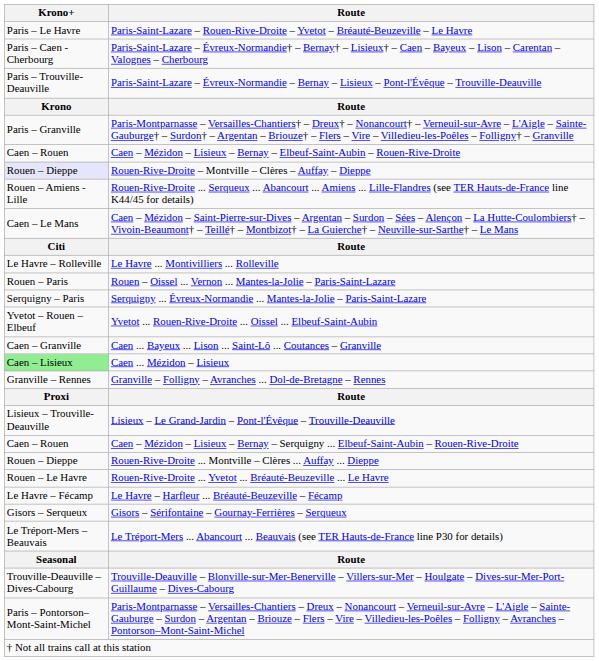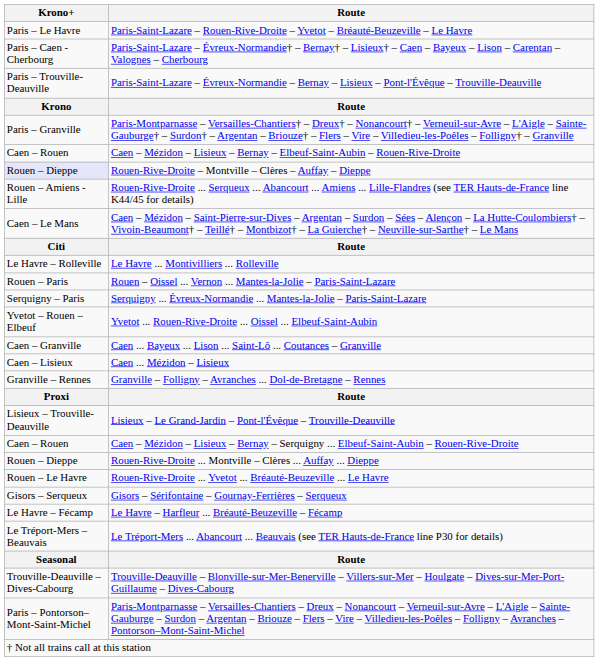 <table class="wikitable vatop">
 <tr>
 <th>Krono+</th>
 <th>Route</th>
 </tr>
 <tr>
 <td>Paris – Le Havre</td>
 <td><a href='#'>Paris-Saint-Lazare</a> – <a href='#'>Rouen-Rive-Droite</a> – <a href='#'>Yvetot</a> – <a href='#'>Bréauté-Beuzeville</a> – <a href='#'>Le Havre</a></td>
 </tr>
 <tr>
 <td>Paris – Caen - Cherbourg</td>
 <td><a href='#'>Paris-Saint-Lazare</a> – <a href='#'>Évreux-Normandie</a>† – <a href='#'>Bernay</a>† – <a href='#'>Lisieux</a>† – <a href='#'>Caen</a> – <a href='#'>Bayeux</a> – <a href='#'>Lison</a> – <a href='#'>Carentan</a> – <a href='#'>Valognes</a> – <a href='#'>Cherbourg</a></td>
 </tr>
 <tr>
 <td>Paris – Trouville-Deauville</td>
 <td><a href='#'>Paris-Saint-Lazare</a> – <a href='#'>Évreux-Normandie</a> – <a href='#'>Bernay</a> – <a href='#'>Lisieux</a> – <a href='#'>Pont-l'Évêque</a> – <a href='#'>Trouville-Deauville</a></td>
 </tr>
 <tr>
 <th>Krono</th>
 <th>Route</th>
 </tr>
 <tr>
 <td>Paris – Granville</td>
 <td><a href='#'>Paris-Montparnasse</a> – <a href='#'>Versailles-Chantiers</a>† – <a href='#'>Dreux</a>† – <a href='#'>Nonancourt</a>† – <a href='#'>Verneuil-sur-Avre</a> – <a href='#'>L'Aigle</a> – <a href='#'>Sainte-Gauburge</a>† – <a href='#'>Surdon</a>† – <a href='#'>Argentan</a> – <a href='#'>Briouze</a>† – <a href='#'>Flers</a> – <a href='#'>Vire</a> – <a href='#'>Villedieu-les-Poêles</a> – <a href='#'>Folligny</a>† – <a href='#'>Granville</a></td>
 </tr>
 <tr>
 <td>Caen – Rouen</td>
 <td><a href='#'>Caen</a> – <a href='#'>Mézidon</a> – <a href='#'>Lisieux</a> – <a href='#'>Bernay</a> – <a href='#'>Elbeuf-Saint-Aubin</a> – <a href='#'>Rouen-Rive-Droite</a></td>
 </tr>
 <tr>
 <td style="background: lavender;">Rouen – Dieppe</td>
 <td><a href='#'>Rouen-Rive-Droite</a> – Montville – Clères – <a href='#'>Auffay</a> – <a href='#'>Dieppe</a></td>
 </tr>
 <tr>
 <td>Rouen – Amiens - Lille</td>
 <td><a href='#'>Rouen-Rive-Droite</a> ... <a href='#'>Serqueux</a> ... <a href='#'>Abancourt</a> ... <a href='#'>Amiens</a> ... <a href='#'>Lille-Flandres</a> (see <a href='#'>TER Hauts-de-France</a> line K44/45 for details)</td>
 </tr>
 <tr>
 <td>Caen – Le Mans</td>
 <td><a href='#'>Caen</a> – <a href='#'>Mézidon</a> – <a href='#'>Saint-Pierre-sur-Dives</a> – <a href='#'>Argentan</a> – <a href='#'>Surdon</a> – <a href='#'>Sées</a> – <a href='#'>Alençon</a> – <a href='#'>La Hutte-Coulombiers</a>† – <a href='#'>Vivoin-Beaumont</a>† – <a href='#'>Teillé</a>† – <a href='#'>Montbizot</a>† – <a href='#'>La Guierche</a>† – <a href='#'>Neuville-sur-Sarthe</a>† – <a href='#'>Le Mans</a></td>
 </tr>
 <tr>
 <th>Citi</th>
 <th>Route</th>
 </tr>
 <tr>
 <td>Le Havre – Rolleville</td>
 <td><a href='#'>Le Havre</a> ... <a href='#'>Montivilliers</a> ... <a href='#'>Rolleville</a></td>
 </tr>
 <tr>
 <td>Rouen – Paris</td>
 <td><a href='#'>Rouen</a> – <a href='#'>Oissel</a> ... <a href='#'>Vernon</a> ... <a href='#'>Mantes-la-Jolie</a> – <a href='#'>Paris-Saint-Lazare</a></td>
 </tr>
 <tr>
 <td>Serquigny – Paris</td>
 <td><a href='#'>Serquigny</a> ... <a href='#'>Évreux-Normandie</a> ... <a href='#'>Mantes-la-Jolie</a> – <a href='#'>Paris-Saint-Lazare</a></td>
 </tr>
 <tr>
 <td>Yvetot – Rouen – Elbeuf</td>
 <td><a href='#'>Yvetot</a> ... <a href='#'>Rouen-Rive-Droite</a> ... <a href='#'>Oissel</a> ... <a href='#'>Elbeuf-Saint-Aubin</a></td>
 </tr>
 <tr>
 <td>Caen – Granville</td>
 <td><a href='#'>Caen</a> ... <a href='#'>Bayeux</a> ... <a href='#'>Lison</a> ... <a href='#'>Saint-Lô</a> ... <a href='#'>Coutances</a> – <a href='#'>Granville</a></td>
 </tr>
 <tr>
-<td style="background: lightgreen;">Caen – Lisieux</td>
+<td>Caen – Lisieux</td>
 <td><a href='#'>Caen</a> ... <a href='#'>Mézidon</a> – <a href='#'>Lisieux</a></td>
 </tr>
 <tr>
 <td>Granville – Rennes</td>
 <td><a href='#'>Granville</a> – <a href='#'>Folligny</a> – <a href='#'>Avranches</a> ... <a href='#'>Dol-de-Bretagne</a> – <a href='#'>Rennes</a></td>
 </tr>
 <tr>
 <th>Proxi</th>
 <th>Route</th>
 </tr>
 <tr>
 <td>Lisieux – Trouville-Deauville</td>
 <td><a href='#'>Lisieux</a> – <a href='#'>Le Grand-Jardin</a> – <a href='#'>Pont-l'Évêque</a> – <a href='#'>Trouville-Deauville</a></td>
 </tr>
 <tr>
 <td>Caen – Rouen</td>
 <td><a href='#'>Caen</a> – <a href='#'>Mézidon</a> – <a href='#'>Lisieux</a> – <a href='#'>Bernay</a> – Serquigny ... <a href='#'>Elbeuf-Saint-Aubin</a> – <a href='#'>Rouen-Rive-Droite</a></td>
 </tr>
 <tr>
 <td>Rouen – Dieppe</td>
 <td><a href='#'>Rouen-Rive-Droite</a> ... Montville – Clères ... <a href='#'>Auffay</a> ... <a href='#'>Dieppe</a></td>
 </tr>
 <tr>
 <td>Rouen – Le Havre</td>
 <td><a href='#'>Rouen-Rive-Droite</a> ... <a href='#'>Yvetot</a> ... <a href='#'>Bréauté-Beuzeville</a> ... <a href='#'>Le Havre</a></td>
 </tr>
 <tr>
+<td>Gisors – Serqueux</td>
+<td><a href='#'>Gisors</a> – <a href='#'>Sérifontaine</a> – <a href='#'>Gournay-Ferrières</a> – <a href='#'>Serqueux</a></td>
+</tr>
+<tr>
 <td>Le Havre – Fécamp</td>
 <td><a href='#'>Le Havre</a> – <a href='#'>Harfleur</a> ... <a href='#'>Bréauté-Beuzeville</a> – <a href='#'>Fécamp</a></td>
-</tr>
-<tr>
-<td>Gisors – Serqueux</td>
-<td><a href='#'>Gisors</a> – <a href='#'>Sérifontaine</a> – <a href='#'>Gournay-Ferrières</a> – <a href='#'>Serqueux</a></td>
 </tr>
 <tr>
 <td>Le Tréport-Mers – Beauvais</td>
 <td><a href='#'>Le Tréport-Mers</a> ... <a href='#'>Abancourt</a> ... <a href='#'>Beauvais</a> (see <a href='#'>TER Hauts-de-France</a> line P30 for details)</td>
 </tr>
 <tr>
 <th>Seasonal</th>
 <th>Route</th>
 </tr>
 <tr>
 <td>Trouville-Deauville – Dives-Cabourg</td>
 <td><a href='#'>Trouville-Deauville</a> – <a href='#'>Blonville-sur-Mer-Benerville</a> – <a href='#'>Villers-sur-Mer</a> – <a href='#'>Houlgate</a> – <a href='#'>Dives-sur-Mer-Port-Guillaume</a> – <a href='#'>Dives-Cabourg</a></td>
 </tr>
 <tr>
 <td>Paris – Pontorson–Mont-Saint-Michel</td>
 <td><a href='#'>Paris-Montparnasse</a> – <a href='#'>Versailles-Chantiers</a> – <a href='#'>Dreux</a> – <a href='#'>Nonancourt</a> – <a href='#'>Verneuil-sur-Avre</a> – <a href='#'>L'Aigle</a> – <a href='#'>Sainte-Gauburge</a> – <a href='#'>Surdon</a> – <a href='#'>Argentan</a> – <a href='#'>Briouze</a> – <a href='#'>Flers</a> – <a href='#'>Vire</a> – <a href='#'>Villedieu-les-Poêles</a> – <a href='#'>Folligny</a> – <a href='#'>Avranches</a> – <a href='#'>Pontorson–Mont-Saint-Michel</a></td>
 </tr>
 <tr>
 <td colspan=2>† Not all trains call at this station</td>
 </tr>
 </table>
